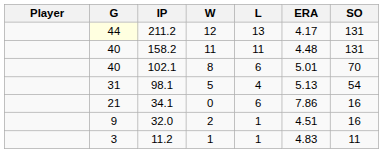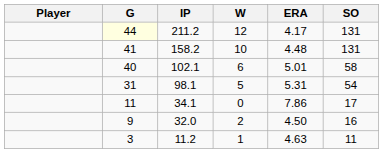 <table class="wikitable sortable">
 <tr>
 <th bgcolor="#DDDDFF" width="16%">Player</th>
 <th bgcolor="#DDDDFF" width="9%">G</th>
 <th bgcolor="#DDDDFF" width="9%">IP</th>
 <th bgcolor="#DDDDFF" width="9%">W</th>
-<th bgcolor="#DDDDFF" width="9%">L</th>
 <th bgcolor="#DDDDFF" width="9%">ERA</th>
 <th bgcolor="#DDDDFF" width="9%">SO</th>
 </tr>
 <tr align="center">
 <td></td>
 <td style="background: lightyellow;">44</td>
 <td>211.2</td>
 <td>12</td>
-<td>13</td>
 <td>4.17</td>
 <td>131</td>
 </tr>
 <tr align="center">
 <td></td>
-<td>40</td>
+<td>41</td>
 <td>158.2</td>
-<td>11</td>
-<td>11</td>
+<td>10</td>
 <td>4.48</td>
 <td>131</td>
 </tr>
 <tr align="center">
 <td></td>
 <td>40</td>
 <td>102.1</td>
-<td>8</td>
 <td>6</td>
 <td>5.01</td>
-<td>70</td>
+<td>58</td>
 </tr>
 <tr align="center">
 <td></td>
 <td>31</td>
 <td>98.1</td>
 <td>5</td>
-<td>4</td>
-<td>5.13</td>
+<td>5.31</td>
 <td>54</td>
 </tr>
 <tr align="center">
 <td></td>
-<td>21</td>
+<td>11</td>
 <td>34.1</td>
 <td>0</td>
-<td>6</td>
 <td>7.86</td>
-<td>16</td>
+<td>17</td>
 </tr>
 <tr align="center">
 <td></td>
 <td>9</td>
 <td>32.0</td>
 <td>2</td>
-<td>1</td>
-<td>4.51</td>
+<td>4.50</td>
 <td>16</td>
 </tr>
 <tr align="center">
 <td></td>
 <td>3</td>
 <td>11.2</td>
 <td>1</td>
-<td>1</td>
-<td>4.83</td>
+<td>4.63</td>
 <td>11</td>
 </tr>
 </table>
